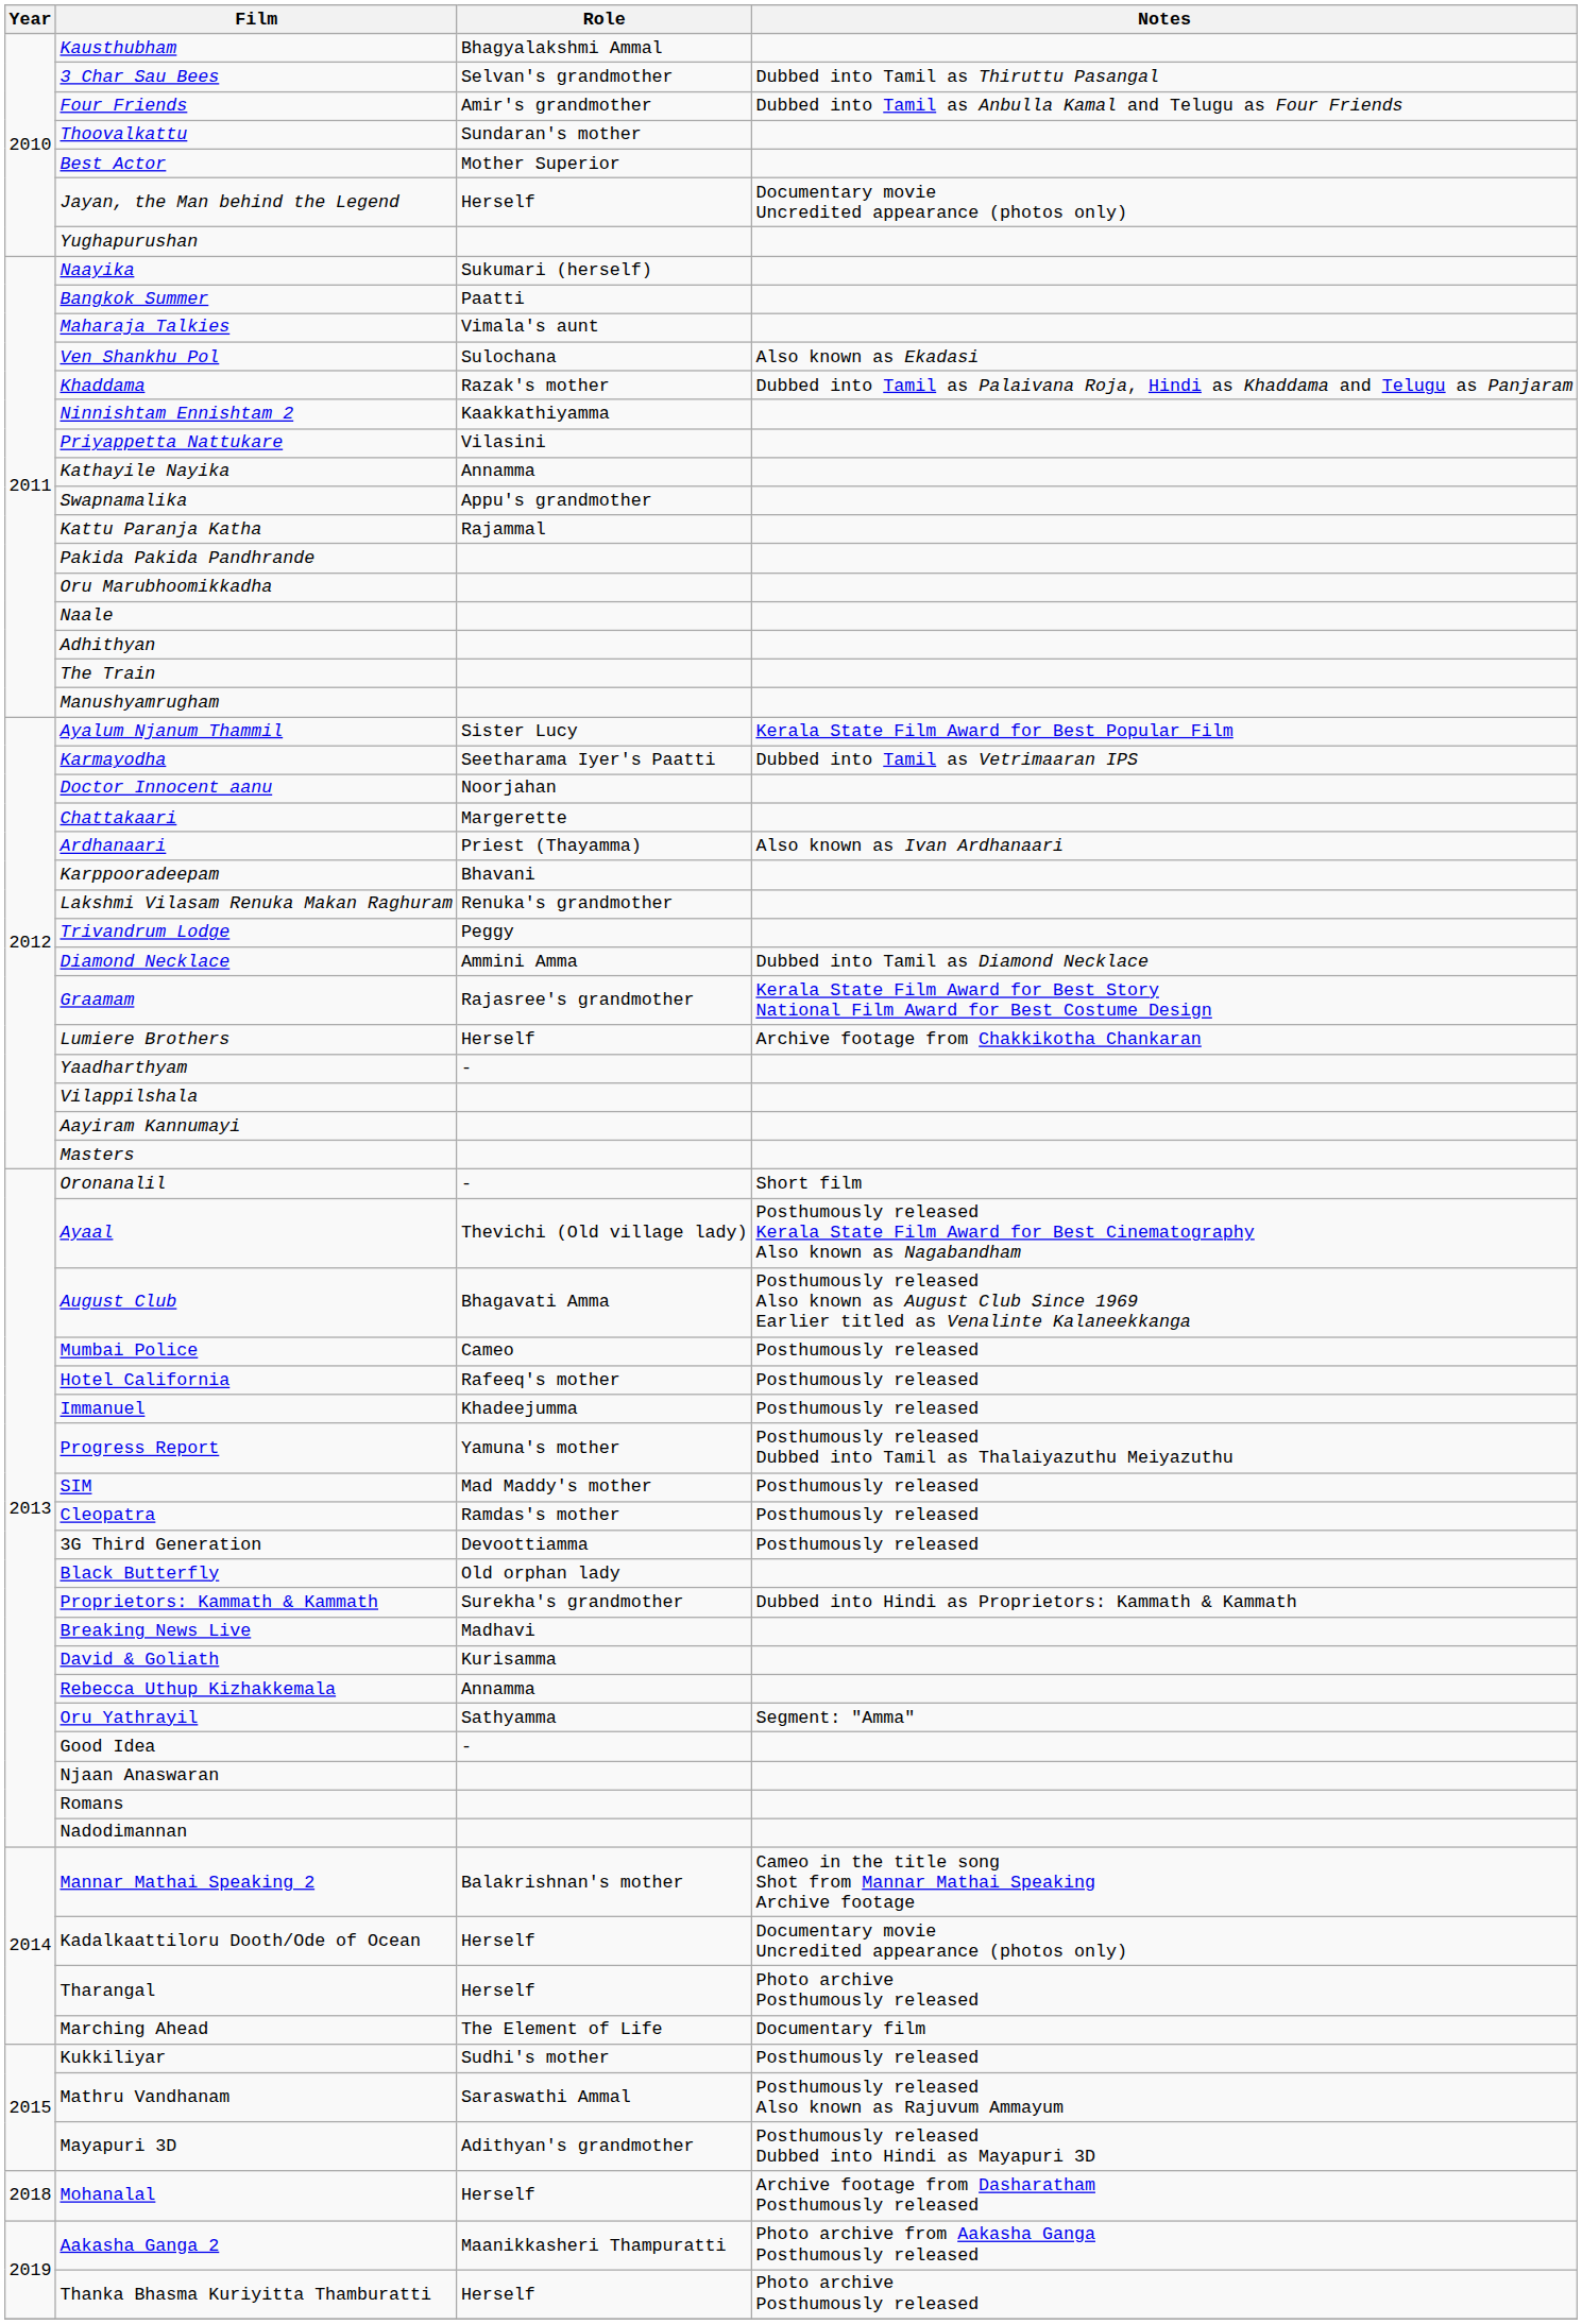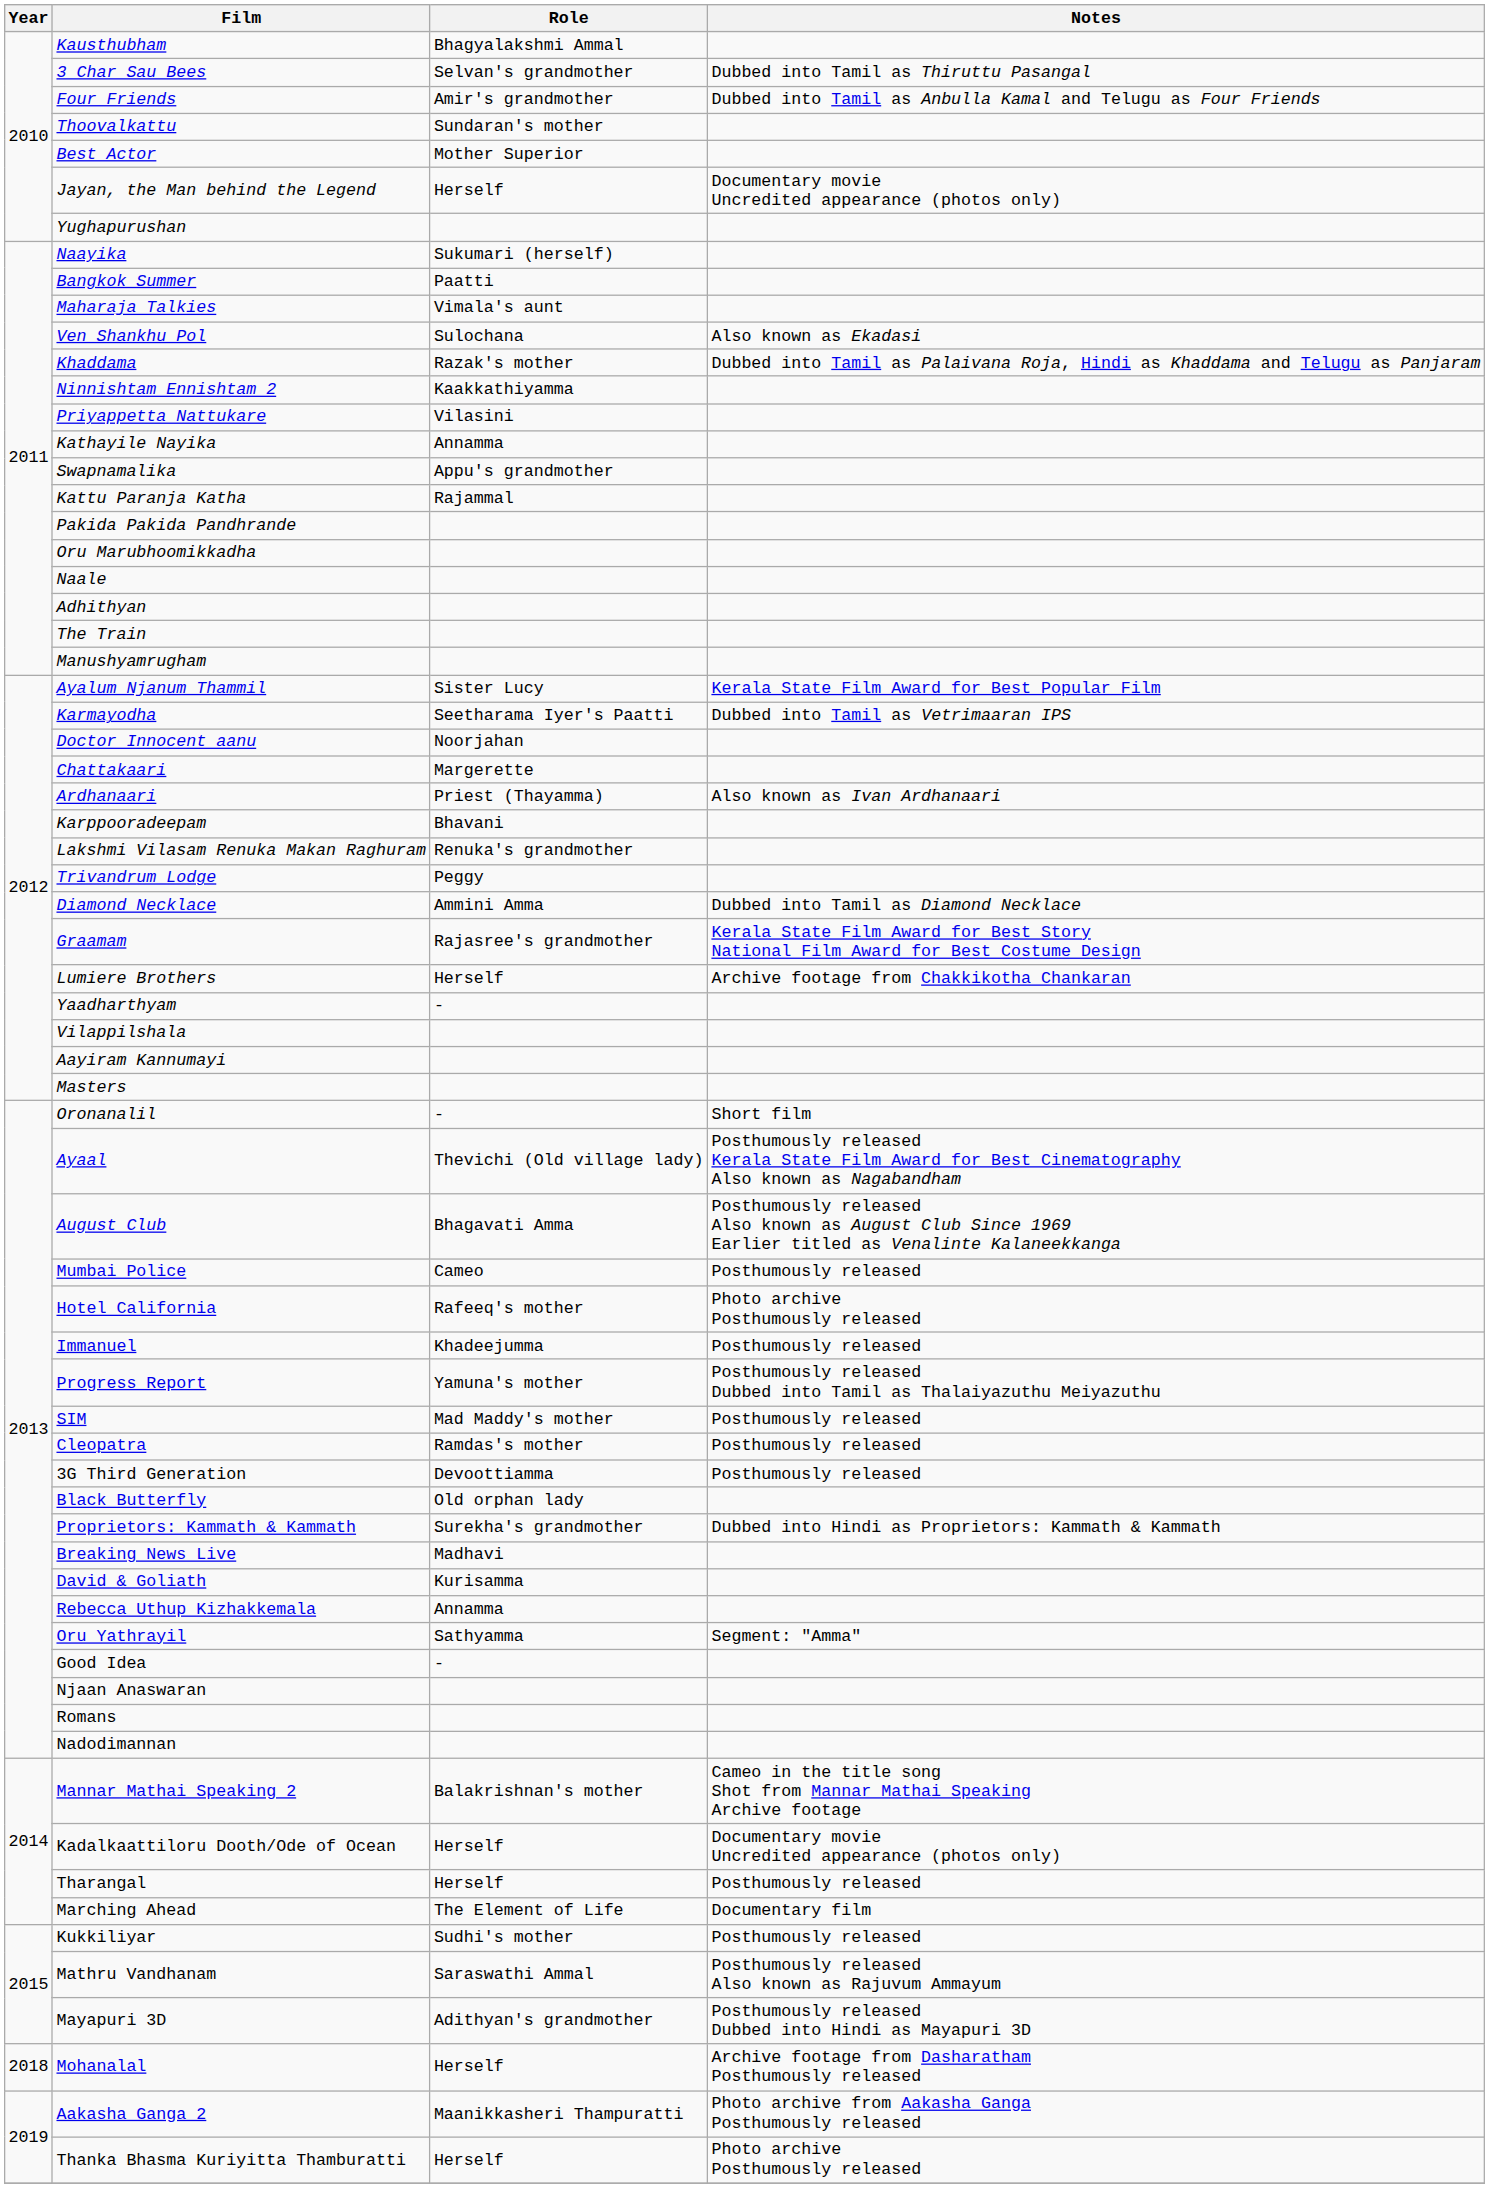 <table class="wikitable sortable">
 <tr style="background:#ccc; text-align:center;">
 <th>Year</th>
 <th>Film</th>
 <th>Role</th>
 <th>Notes</th>
 </tr>
 <tr>
 <td rowspan=7>2010</td>
 <td><em><a href='#'>Kausthubham</a></em></td>
 <td>Bhagyalakshmi Ammal</td>
 <td></td>
 </tr>
 <tr>
 <td><em><a href='#'>3 Char Sau Bees</a></em></td>
 <td>Selvan's grandmother</td>
 <td>Dubbed into Tamil as <em>Thiruttu Pasangal</em></td>
 </tr>
 <tr>
 <td><em><a href='#'>Four Friends</a></em></td>
 <td>Amir's grandmother</td>
 <td>Dubbed into <a href='#'>Tamil</a> as <em>Anbulla Kamal</em> and Telugu as <em>Four Friends</em></td>
 </tr>
 <tr>
 <td><em><a href='#'>Thoovalkattu</a></em></td>
 <td>Sundaran's mother</td>
 <td></td>
 </tr>
 <tr>
 <td><em><a href='#'>Best Actor</a></em></td>
 <td>Mother Superior</td>
 <td></td>
 </tr>
 <tr>
 <td><em>Jayan, the Man behind the Legend </em></td>
 <td>Herself</td>
 <td>Documentary movie <br> Uncredited appearance (photos only)</td>
 </tr>
 <tr>
 <td><em>Yughapurushan</em></td>
 <td></td>
 <td></td>
 </tr>
 <tr>
 <td rowspan=16>2011</td>
 <td><em><a href='#'>Naayika</a></em></td>
 <td>Sukumari (herself)</td>
 <td></td>
 </tr>
 <tr>
 <td><em><a href='#'>Bangkok Summer</a></em></td>
 <td>Paatti</td>
 <td></td>
 </tr>
 <tr>
 <td><em><a href='#'>Maharaja Talkies</a></em></td>
 <td>Vimala's aunt</td>
 <td></td>
 </tr>
 <tr>
 <td><em><a href='#'>Ven Shankhu Pol</a></em></td>
 <td>Sulochana</td>
 <td>Also known as <em>Ekadasi</em></td>
 </tr>
 <tr>
 <td><em><a href='#'>Khaddama</a></em></td>
 <td>Razak's mother</td>
 <td>Dubbed into <a href='#'>Tamil</a>  as <em>Palaivana Roja</em>, <a href='#'>Hindi</a> as <em>Khaddama</em> and  <a href='#'>Telugu</a> as <em>Panjaram</em></td>
 </tr>
 <tr>
 <td><em><a href='#'>Ninnishtam Ennishtam 2</a></em></td>
 <td>Kaakkathiyamma</td>
 <td></td>
 </tr>
 <tr>
 <td><em><a href='#'>Priyappetta Nattukare</a></em></td>
 <td>Vilasini</td>
 <td></td>
 </tr>
 <tr>
 <td><em>Kathayile Nayika</em></td>
 <td>Annamma</td>
 <td></td>
 </tr>
 <tr>
 <td><em>Swapnamalika</em></td>
 <td>Appu's grandmother</td>
 <td></td>
 </tr>
 <tr>
 <td><em>Kattu Paranja Katha</em></td>
 <td>Rajammal</td>
 <td></td>
 </tr>
 <tr>
 <td><em>Pakida Pakida Pandhrande</em></td>
 <td></td>
 <td></td>
 </tr>
 <tr>
 <td><em>Oru Marubhoomikkadha</em></td>
 <td></td>
 <td></td>
 </tr>
 <tr>
 <td><em>Naale</em></td>
 <td></td>
 <td></td>
 </tr>
 <tr>
 <td><em>Adhithyan</em></td>
 <td></td>
 <td></td>
 </tr>
 <tr>
 <td><em>The Train</em></td>
 <td></td>
 <td></td>
 </tr>
 <tr>
 <td><em>Manushyamrugham</em></td>
 <td></td>
 <td></td>
 </tr>
 <tr>
 <td rowspan=15>2012</td>
 <td><em><a href='#'>Ayalum Njanum Thammil</a></em></td>
 <td>Sister Lucy</td>
 <td><a href='#'>Kerala State Film Award for Best Popular Film</a></td>
 </tr>
 <tr>
 <td><em><a href='#'>Karmayodha</a></em></td>
 <td>Seetharama Iyer's Paatti</td>
 <td>Dubbed into <a href='#'>Tamil</a> as <em>Vetrimaaran IPS</em></td>
 </tr>
 <tr>
 <td><em><a href='#'>Doctor Innocent aanu</a></em></td>
 <td>Noorjahan</td>
 <td></td>
 </tr>
 <tr>
 <td><em><a href='#'>Chattakaari</a></em></td>
 <td>Margerette</td>
 <td></td>
 </tr>
 <tr>
 <td><em><a href='#'>Ardhanaari</a></em></td>
 <td>Priest (Thayamma)</td>
 <td>Also known as <em>Ivan Ardhanaari</em></td>
 </tr>
 <tr>
 <td><em>Karppooradeepam</em></td>
 <td>Bhavani</td>
 <td></td>
 </tr>
 <tr>
 <td><em>Lakshmi Vilasam Renuka Makan Raghuram</em></td>
 <td>Renuka's grandmother</td>
 <td></td>
 </tr>
 <tr>
 <td><em><a href='#'>Trivandrum Lodge</a></em></td>
 <td>Peggy</td>
 <td></td>
 </tr>
 <tr>
 <td><em><a href='#'>Diamond Necklace</a></em></td>
 <td>Ammini Amma</td>
 <td>Dubbed into Tamil as <em>Diamond Necklace</em></td>
 </tr>
 <tr>
 <td><em><a href='#'>Graamam</a></em></td>
 <td>Rajasree's grandmother</td>
 <td><a href='#'>Kerala State Film Award for Best Story</a><br><a href='#'>National Film Award for Best Costume Design</a></td>
 </tr>
 <tr>
 <td><em>Lumiere Brothers</em></td>
 <td>Herself</td>
 <td>Archive footage from <a href='#'>Chakkikotha Chankaran</a></td>
 </tr>
 <tr>
 <td><em>Yaadharthyam</em></td>
 <td>-</td>
 <td></td>
 </tr>
 <tr>
 <td><em>Vilappilshala</em></td>
 <td></td>
 <td></td>
 </tr>
 <tr>
 <td><em>Aayiram Kannumayi</em></td>
 <td></td>
 <td></td>
 </tr>
 <tr>
 <td><em>Masters</em></td>
 <td></td>
 <td></td>
 </tr>
 <tr>
 <td rowspan=20>2013</td>
 <td><em>Oronanalil</em></td>
 <td>-</td>
 <td>Short film</td>
 </tr>
 <tr>
 <td><em><a href='#'>Ayaal</a></em></td>
 <td>Thevichi (Old village lady)</td>
 <td>Posthumously released<br><a href='#'>Kerala State Film Award for Best Cinematography</a><br>Also known as <em>Nagabandham</em></td>
 </tr>
 <tr>
 <td><em><a href='#'>August Club</a></em></td>
 <td>Bhagavati Amma</td>
 <td>Posthumously released<br>Also known as <em>August Club Since 1969</em><br>Earlier titled as <em>Venalinte Kalaneekkanga<strong></td>
 </tr>
 <tr>
 <td></em><a href='#'>Mumbai Police</a><em></td>
 <td>Cameo</td>
 <td>Posthumously released</td>
 </tr>
 <tr>
 <td></em><a href='#'>Hotel California</a><em></td>
 <td>Rafeeq's mother</td>
-<td>Posthumously released</td>
+<td>Photo archive <br> Posthumously released</td>
 </tr>
 <tr>
 <td></em><a href='#'>Immanuel</a><em></td>
 <td>Khadeejumma</td>
 <td>Posthumously released</td>
 </tr>
 <tr>
 <td></em><a href='#'>Progress Report</a><em></td>
 <td>Yamuna's mother</td>
 <td>Posthumously released<br>Dubbed into Tamil as </em>Thalaiyazuthu Meiyazuthu<em></td>
 </tr>
 <tr>
 <td></em><a href='#'>SIM</a><em></td>
 <td>Mad Maddy's mother</td>
 <td>Posthumously released</td>
 </tr>
 <tr>
 <td></em><a href='#'>Cleopatra</a><em></td>
 <td>Ramdas's mother</td>
 <td>Posthumously released</td>
 </tr>
 <tr>
 <td></em>3G Third Generation<em></td>
 <td>Devoottiamma</td>
 <td>Posthumously released</td>
 </tr>
 <tr>
 <td></em><a href='#'>Black Butterfly</a><em></td>
 <td>Old orphan lady</td>
 <td></td>
 </tr>
 <tr>
 <td></em><a href='#'>Proprietors: Kammath & Kammath</a><em></td>
 <td>Surekha's grandmother</td>
 <td>Dubbed into Hindi as </em>Proprietors: Kammath & Kammath<em></td>
 </tr>
 <tr>
 <td></em><a href='#'>Breaking News Live</a><em></td>
 <td>Madhavi</td>
 <td></td>
 </tr>
 <tr>
 <td></em><a href='#'>David & Goliath</a><em></td>
 <td>Kurisamma</td>
 <td></td>
 </tr>
 <tr>
 <td></em><a href='#'>Rebecca Uthup Kizhakkemala</a><em></td>
 <td>Annamma</td>
 <td></td>
 </tr>
 <tr>
 <td></em><a href='#'>Oru Yathrayil</a><em></td>
 <td>Sathyamma</td>
 <td>Segment: "Amma"</td>
 </tr>
 <tr>
 <td></em>Good Idea<em></td>
 <td>-</td>
 <td></td>
 </tr>
 <tr>
 <td></em>Njaan Anaswaran<em></td>
 <td></td>
 <td></td>
 </tr>
 <tr>
 <td></em>Romans<em></td>
 <td></td>
 <td></td>
 </tr>
 <tr>
 <td></em>Nadodimannan<em></td>
 <td></td>
 <td></td>
 </tr>
 <tr>
 <td rowspan=4>2014</td>
 <td></em><a href='#'>Mannar Mathai Speaking 2</a><em></td>
 <td>Balakrishnan's mother</td>
 <td>Cameo in the title song<br> Shot from <a href='#'>Mannar Mathai Speaking</a><br>Archive footage</td>
 </tr>
 <tr>
 <td></em>Kadalkaattiloru Dooth/Ode of Ocean<em></td>
 <td>Herself</td>
 <td>Documentary movie <br> Uncredited appearance (photos only)</td>
 </tr>
 <tr>
 <td></em>Tharangal<em></td>
 <td>Herself</td>
-<td>Photo archive <br> Posthumously released</td>
+<td>Posthumously released</td>
 </tr>
 <tr>
 <td></em>Marching Ahead<em></td>
 <td>The Element of Life</td>
 <td>Documentary film</td>
 </tr>
 <tr>
 <td rowspan=3>2015</td>
 <td></em>Kukkiliyar<em></td>
 <td>Sudhi's mother</td>
 <td>Posthumously released</td>
 </tr>
 <tr>
 <td></em>Mathru Vandhanam<em></td>
 <td>Saraswathi Ammal</td>
 <td>Posthumously released<br>Also known as </em>Rajuvum Ammayum<em></td>
 </tr>
 <tr>
 <td></em>Mayapuri 3D<em></td>
 <td>Adithyan's grandmother</td>
 <td>Posthumously released<br>Dubbed into Hindi as </em>Mayapuri 3D<em></td>
 </tr>
 <tr>
 <td>2018</td>
 <td></em><a href='#'>Mohanalal</a><em></td>
 <td>Herself</td>
 <td>Archive footage from <a href='#'>Dasharatham</a><br> Posthumously released</td>
 </tr>
 <tr>
 <td rowspan=2>2019</td>
 <td></em><a href='#'>Aakasha Ganga 2</a><em></td>
 <td>Maanikkasheri Thampuratti</td>
 <td>Photo archive from <a href='#'>Aakasha Ganga</a><br> Posthumously released</td>
 </tr>
 <tr>
 <td></em>Thanka Bhasma Kuriyitta Thamburatti<em></td>
 <td>Herself</td>
 <td>Photo archive <br> Posthumously released</td>
 </tr>
 <tr>
 </tr>
 </table>
